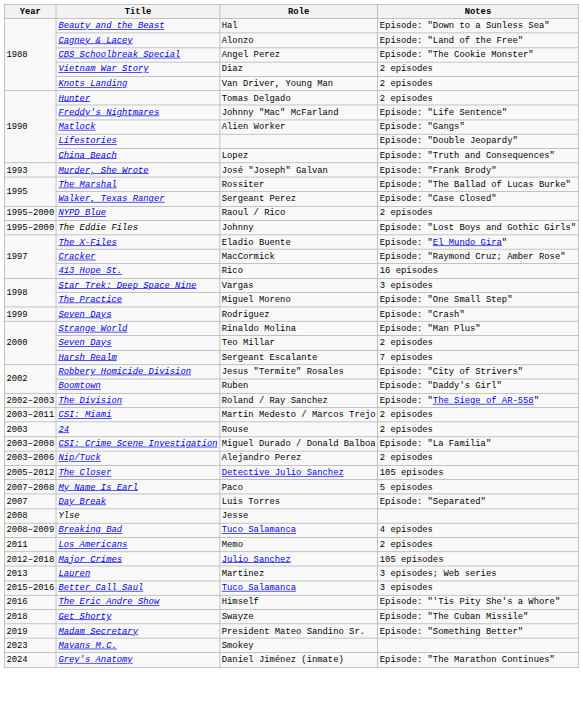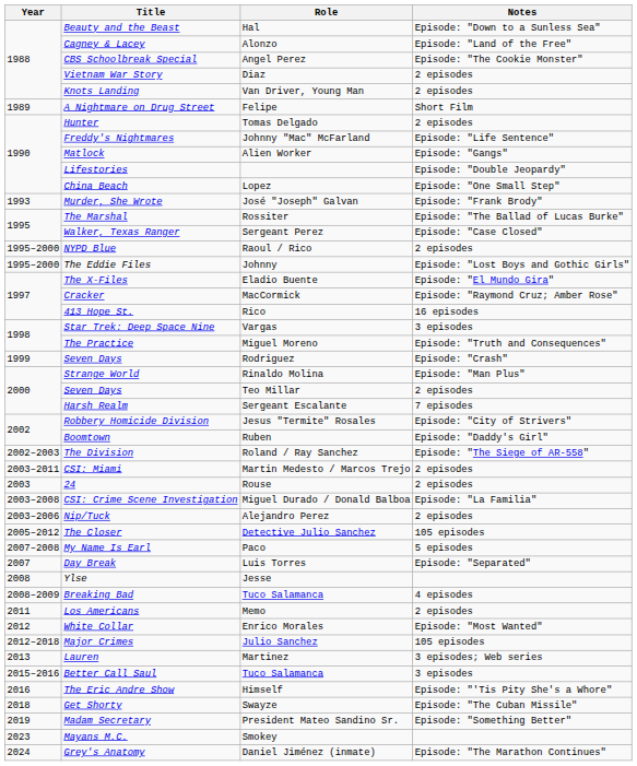 <table class="wikitable sortable">
 <tr>
 <th>Year</th>
 <th>Title</th>
 <th>Role</th>
 <th>Notes</th>
 </tr>
 <tr>
 <td rowspan="5">1988</td>
 <td><em><a href='#'>Beauty and the Beast</a></em></td>
 <td>Hal</td>
 <td>Episode: "Down to a Sunless Sea"</td>
 </tr>
 <tr>
 <td><em><a href='#'>Cagney & Lacey</a></em></td>
 <td>Alonzo</td>
 <td>Episode: "Land of the Free"</td>
 </tr>
 <tr>
 <td><em><a href='#'>CBS Schoolbreak Special</a></em></td>
 <td>Angel Perez</td>
 <td>Episode: "The Cookie Monster"</td>
 </tr>
 <tr>
 <td><em><a href='#'>Vietnam War Story</a></em></td>
 <td>Diaz</td>
 <td>2 episodes</td>
 </tr>
 <tr>
 <td><em><a href='#'>Knots Landing</a></em></td>
 <td>Van Driver, Young Man</td>
 <td>2 episodes</td>
 </tr>
 <tr>
+<td>1989</td>
+<td><em><a href='#'>A Nightmare on Drug Street</a></em></td>
+<td>Felipe</td>
+<td>Short Film</td>
+</tr>
+<tr>
 <td rowspan="5">1990</td>
 <td><em><a href='#'>Hunter</a></em></td>
 <td>Tomas Delgado</td>
 <td>2 episodes</td>
 </tr>
 <tr>
 <td><em><a href='#'>Freddy's Nightmares</a></em></td>
 <td>Johnny "Mac" McFarland</td>
 <td>Episode: "Life Sentence"</td>
 </tr>
 <tr>
 <td><em><a href='#'>Matlock</a></em></td>
 <td>Alien Worker</td>
 <td>Episode: "Gangs"</td>
 </tr>
 <tr>
 <td><em><a href='#'>Lifestories</a></em></td>
 <td></td>
 <td>Episode: "Double Jeopardy"</td>
 </tr>
 <tr>
 <td><em><a href='#'>China Beach</a></em></td>
 <td>Lopez</td>
-<td>Episode: "Truth and Consequences"</td>
+<td>Episode: "One Small Step"</td>
 </tr>
 <tr>
 <td>1993</td>
 <td><em><a href='#'>Murder, She Wrote</a></em></td>
 <td>José "Joseph" Galvan</td>
 <td>Episode: "Frank Brody"</td>
 </tr>
 <tr>
 <td rowspan="2">1995</td>
 <td><em><a href='#'>The Marshal</a></em></td>
 <td>Rossiter</td>
 <td>Episode: "The Ballad of Lucas Burke"</td>
 </tr>
 <tr>
 <td><em><a href='#'>Walker, Texas Ranger</a></em></td>
 <td>Sergeant Perez</td>
 <td>Episode: "Case Closed"</td>
 </tr>
 <tr>
 <td>1995–2000</td>
 <td><em><a href='#'>NYPD Blue</a></em></td>
 <td>Raoul / Rico</td>
 <td>2 episodes</td>
 </tr>
 <tr>
 <td>1995–2000</td>
 <td><em>The Eddie Files</em></td>
 <td>Johnny</td>
 <td>Episode: "Lost Boys and Gothic Girls"</td>
 </tr>
 <tr>
 <td rowspan="3">1997</td>
 <td><em><a href='#'>The X-Files</a></em></td>
 <td>Eladio Buente</td>
 <td>Episode: "<a href='#'>El Mundo Gira</a>"</td>
 </tr>
 <tr>
 <td><a href='#'><em>Cracker</em></a></td>
 <td>MacCormick</td>
 <td>Episode: "Raymond Cruz; Amber Rose"</td>
 </tr>
 <tr>
 <td><em><a href='#'>413 Hope St.</a></em></td>
 <td>Rico</td>
 <td>16 episodes</td>
 </tr>
 <tr>
 <td rowspan="2">1998</td>
 <td><em><a href='#'>Star Trek: Deep Space Nine</a></em></td>
 <td>Vargas</td>
 <td>3 episodes</td>
 </tr>
 <tr>
 <td><em><a href='#'>The Practice</a></em></td>
 <td>Miguel Moreno</td>
-<td>Episode: "One Small Step"</td>
+<td>Episode: "Truth and Consequences"</td>
 </tr>
 <tr>
 <td>1999</td>
 <td><em><a href='#'>Seven Days</a></em></td>
 <td>Rodriguez</td>
 <td>Episode: "Crash"</td>
 </tr>
 <tr>
 <td rowspan="3">2000</td>
 <td><em><a href='#'>Strange World</a></em></td>
 <td>Rinaldo Molina</td>
 <td>Episode: "Man Plus"</td>
 </tr>
 <tr>
 <td><em><a href='#'>Seven Days</a></em></td>
 <td>Teo Millar</td>
 <td>2 episodes</td>
 </tr>
 <tr>
 <td><em><a href='#'>Harsh Realm</a></em></td>
 <td>Sergeant Escalante</td>
 <td>7 episodes</td>
 </tr>
 <tr>
 <td rowspan="2">2002</td>
 <td><em><a href='#'>Robbery Homicide Division</a></em></td>
 <td>Jesus "Termite" Rosales</td>
 <td>Episode: "City of Strivers"</td>
 </tr>
 <tr>
 <td><a href='#'><em>Boomtown</em></a></td>
 <td>Ruben</td>
 <td>Episode: "Daddy's Girl"</td>
 </tr>
 <tr>
 <td>2002–2003</td>
 <td><em><a href='#'>The Division</a></em></td>
 <td>Roland / Ray Sanchez</td>
 <td>Episode: "<a href='#'>The Siege of AR-558</a>"</td>
 </tr>
 <tr>
 <td>2003–2011</td>
 <td><em><a href='#'>CSI: Miami</a></em></td>
 <td>Martin Medesto / Marcos Trejo</td>
 <td>2 episodes</td>
 </tr>
 <tr>
 <td>2003</td>
 <td><em><a href='#'>24</a></em></td>
 <td>Rouse</td>
 <td>2 episodes</td>
 </tr>
 <tr>
 <td>2003–2008</td>
 <td><em><a href='#'>CSI: Crime Scene Investigation</a></em></td>
 <td>Miguel Durado / Donald Balboa</td>
 <td>Episode: "La Familia"</td>
 </tr>
 <tr>
 <td>2003–2006</td>
 <td><em><a href='#'>Nip/Tuck</a></em></td>
 <td>Alejandro Perez</td>
 <td>2 episodes</td>
 </tr>
 <tr>
 <td>2005–2012</td>
 <td><em><a href='#'>The Closer</a></em></td>
 <td><a href='#'>Detective Julio Sanchez</a></td>
 <td>105 episodes</td>
 </tr>
 <tr>
 <td>2007–2008</td>
 <td><em><a href='#'>My Name Is Earl</a></em></td>
 <td>Paco</td>
 <td>5 episodes</td>
 </tr>
 <tr>
 <td>2007</td>
 <td><em><a href='#'>Day Break</a></em></td>
 <td>Luis Torres</td>
 <td>Episode: "Separated"</td>
 </tr>
 <tr>
 <td>2008</td>
 <td><em>Ylse</em></td>
 <td>Jesse</td>
 <td></td>
 </tr>
 <tr>
 <td>2008–2009</td>
 <td><em><a href='#'>Breaking Bad</a></em></td>
 <td><a href='#'>Tuco Salamanca</a></td>
 <td>4 episodes</td>
 </tr>
 <tr>
 <td>2011</td>
 <td><em><a href='#'>Los Americans</a></em></td>
 <td>Memo</td>
 <td>2 episodes</td>
 </tr>
 <tr>
+<td>2012</td>
+<td><em><a href='#'>White Collar</a></em></td>
+<td>Enrico Morales</td>
+<td>Episode: "Most Wanted"</td>
+</tr>
+<tr>
 <td>2012–2018</td>
 <td><em><a href='#'>Major Crimes</a></em></td>
 <td><a href='#'>Julio Sanchez</a></td>
 <td>105 episodes</td>
 </tr>
 <tr>
 <td>2013</td>
 <td><em><a href='#'>Lauren</a></em></td>
 <td>Martinez</td>
 <td>3 episodes; Web series</td>
 </tr>
 <tr>
 <td>2015–2016</td>
 <td><em><a href='#'>Better Call Saul</a></em></td>
 <td><a href='#'>Tuco Salamanca</a></td>
 <td>3 episodes</td>
 </tr>
 <tr>
 <td>2016</td>
 <td><em><a href='#'>The Eric Andre Show</a></em></td>
 <td>Himself</td>
 <td>Episode: "'Tis Pity She's a Whore"</td>
 </tr>
 <tr>
 <td>2018</td>
 <td><em><a href='#'>Get Shorty</a></em></td>
 <td>Swayze</td>
 <td>Episode: "The Cuban Missile"</td>
 </tr>
 <tr>
 <td>2019</td>
 <td><em><a href='#'>Madam Secretary</a></em></td>
 <td>President Mateo Sandino Sr.</td>
 <td>Episode: "Something Better"</td>
 </tr>
 <tr>
 <td>2023</td>
 <td><em><a href='#'>Mayans M.C.</a></em></td>
 <td>Smokey</td>
 <td></td>
 </tr>
 <tr>
 <td>2024</td>
 <td><em><a href='#'>Grey's Anatomy</a></em></td>
 <td>Daniel Jiménez (inmate)</td>
 <td>Episode: "The Marathon Continues"</td>
 </tr>
 </table>
